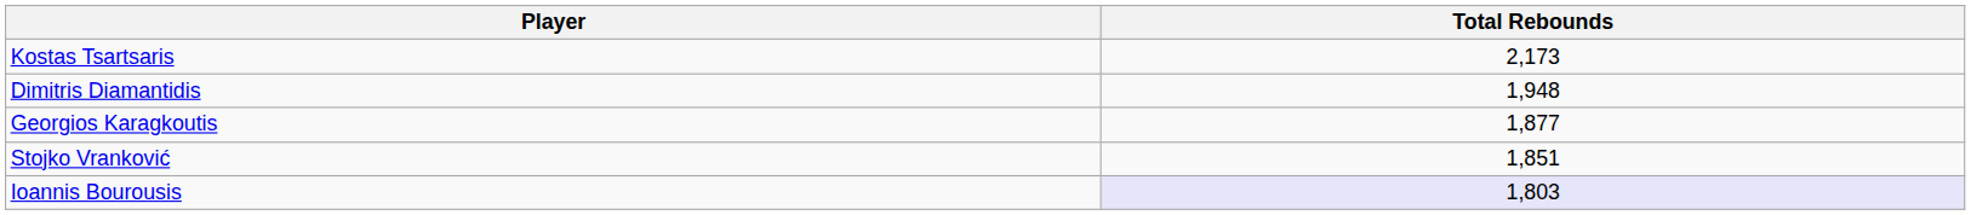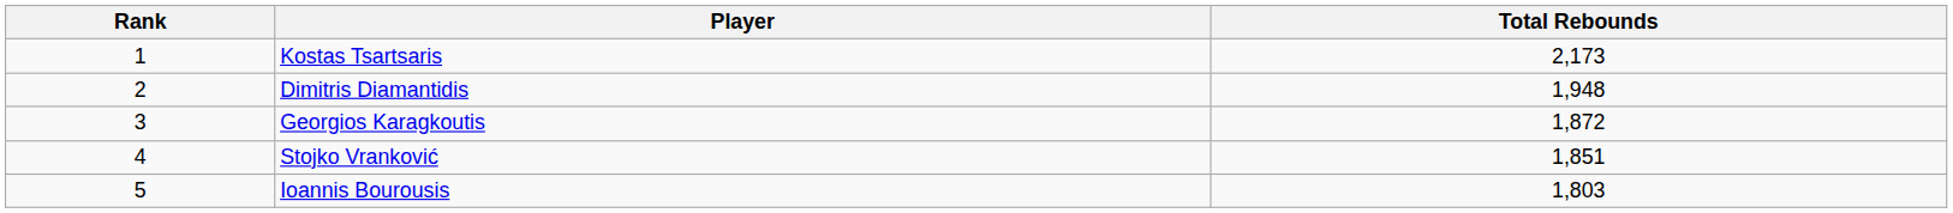 <table class="wikitable" width=92% style="text-align:center">
 <tr>
+<th>Rank</th>
 <th>Player</th>
 <th>Total Rebounds</th>
 </tr>
 <tr>
+<td>1</td>
 <td style="text-align:left"> <a href='#'>Kostas Tsartsaris</a></td>
 <td>2,173</td>
 </tr>
 <tr>
+<td>2</td>
 <td style="text-align:left"> <a href='#'>Dimitris Diamantidis</a></td>
 <td>1,948</td>
 </tr>
 <tr>
+<td>3</td>
 <td style="text-align:left"> <a href='#'>Georgios Karagkoutis</a></td>
-<td>1,877</td>
+<td>1,872</td>
 </tr>
 <tr>
+<td>4</td>
 <td style="text-align:left"> <a href='#'>Stojko Vranković</a></td>
 <td>1,851</td>
 </tr>
 <tr>
+<td>5</td>
 <td style="text-align:left"> <a href='#'>Ioannis Bourousis</a></td>
-<td style="background: lavender;">1,803</td>
+<td>1,803</td>
 </tr>
 </table>
